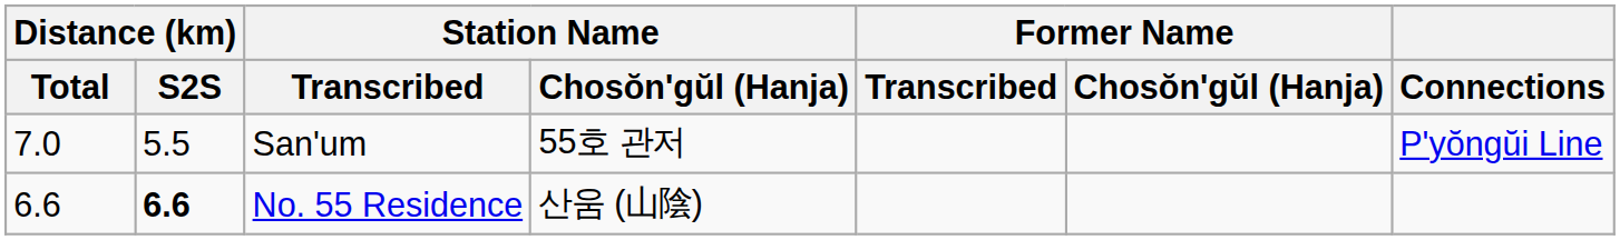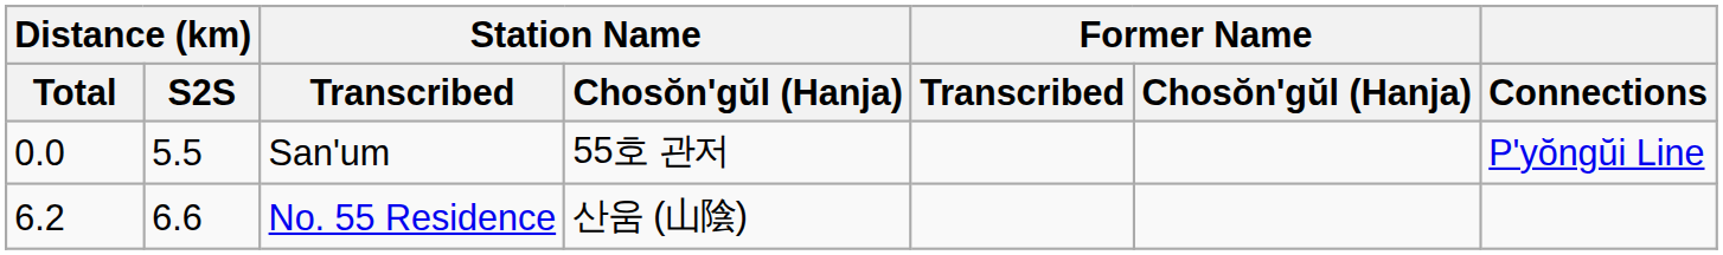 <table class="wikitable" style="font-size:90%;">
 <tr>
 <th colspan="2">Distance (km)</th>
 <th colspan="2">Station Name</th>
 <th colspan="2">Former Name</th>
 <th></th>
 </tr>
 <tr>
 <th>Total</th>
 <th>S2S</th>
 <th>Transcribed</th>
 <th>Chosŏn'gŭl (Hanja)</th>
 <th>Transcribed</th>
 <th>Chosŏn'gŭl (Hanja)</th>
 <th>Connections</th>
 </tr>
 <tr>
-<td>7.0</td>
+<td>0.0</td>
 <td>5.5</td>
 <td>San'um</td>
 <td>55호 관저</td>
 <td></td>
 <td></td>
 <td><a href='#'>P'yŏngŭi Line</a></td>
 </tr>
 <tr>
+<td>6.2</td>
 <td>6.6</td>
-<td><strong>6.6</strong></td>
 <td><a href='#'>No. 55 Residence</a></td>
 <td>산움 (山陰)</td>
 <td></td>
 <td></td>
 <td></td>
 </tr>
 </table>
